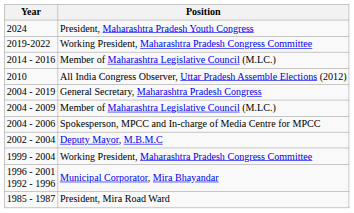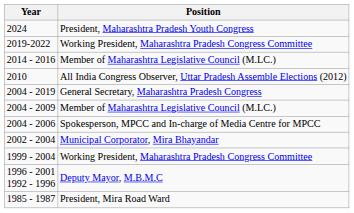 <table class="wikitable">
 <tr>
 <th>Year</th>
 <th>Position</th>
 </tr>
 <tr>
 <td>2024</td>
 <td>President, <a href='#'>Maharashtra Pradesh Youth Congress</a></td>
 </tr>
 <tr>
 <td>2019-2022</td>
 <td>Working President, <a href='#'>Maharashtra Pradesh Congress Committee</a></td>
 </tr>
 <tr>
 <td>2014 - 2016</td>
 <td>Member of <a href='#'>Maharashtra Legislative Council</a> (M.LC.)</td>
 </tr>
 <tr>
 <td>2010</td>
 <td>All India Congress Observer, <a href='#'>Uttar Pradesh Assemble Elections</a> (2012)</td>
 </tr>
 <tr>
 <td>2004 - 2019</td>
 <td>General Secretary, <a href='#'>Maharashtra Pradesh Congress</a></td>
 </tr>
 <tr>
 <td>2004 - 2009</td>
 <td>Member of <a href='#'>Maharashtra Legislative Council</a> (M.LC.)</td>
 </tr>
 <tr>
 <td>2004 - 2006</td>
 <td>Spokesperson, MPCC and In-charge of Media Centre for MPCC</td>
 </tr>
 <tr>
 <td>2002 - 2004</td>
-<td><a href='#'>Deputy Mayor</a>, <a href='#'>M.B.M.C</a></td>
+<td><a href='#'>Municipal Corporator</a>, <a href='#'>Mira Bhayandar</a></td>
 </tr>
 <tr>
 <td>1999 - 2004</td>
 <td>Working President, <a href='#'>Maharashtra Pradesh Congress Committee</a></td>
 </tr>
 <tr>
 <td>1996 - 2001<br>1992 - 1996</td>
-<td><a href='#'>Municipal Corporator</a>, <a href='#'>Mira Bhayandar</a></td>
+<td><a href='#'>Deputy Mayor</a>, <a href='#'>M.B.M.C</a></td>
 </tr>
 <tr>
 <td>1985 - 1987</td>
 <td>President, Mira Road Ward</td>
 </tr>
 </table>
